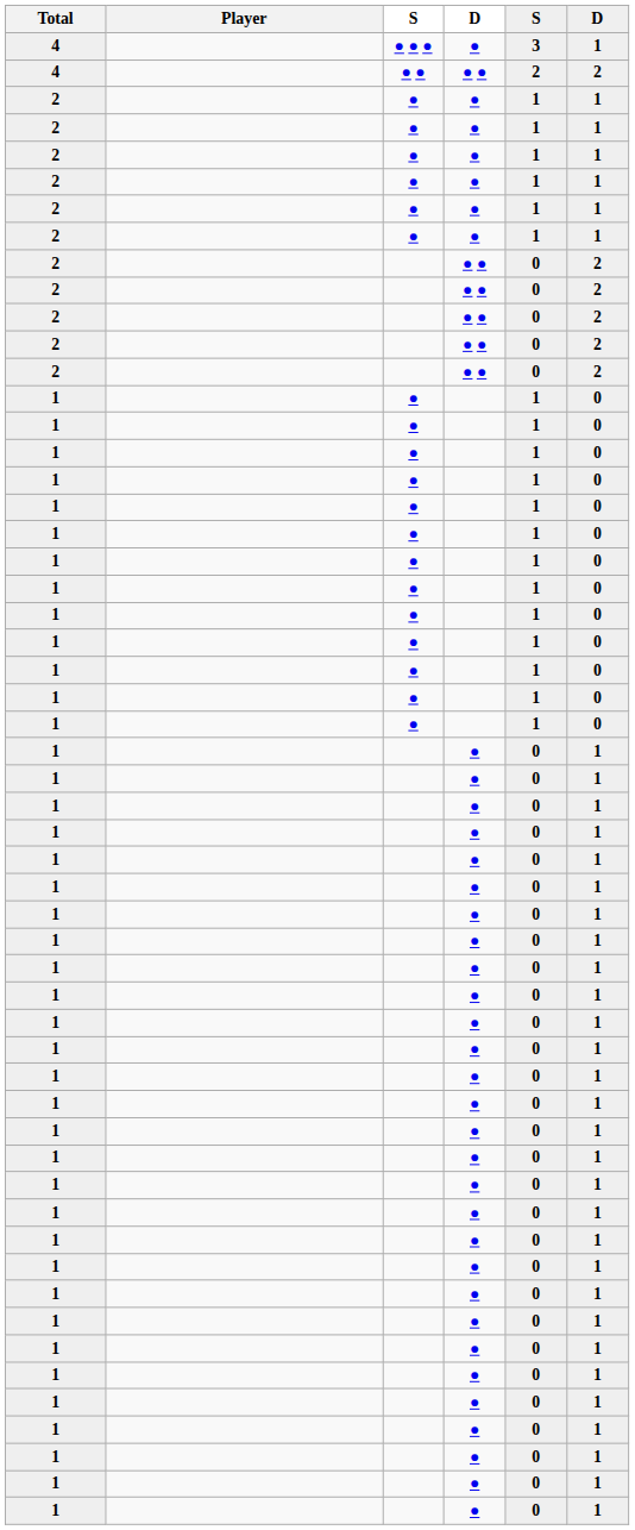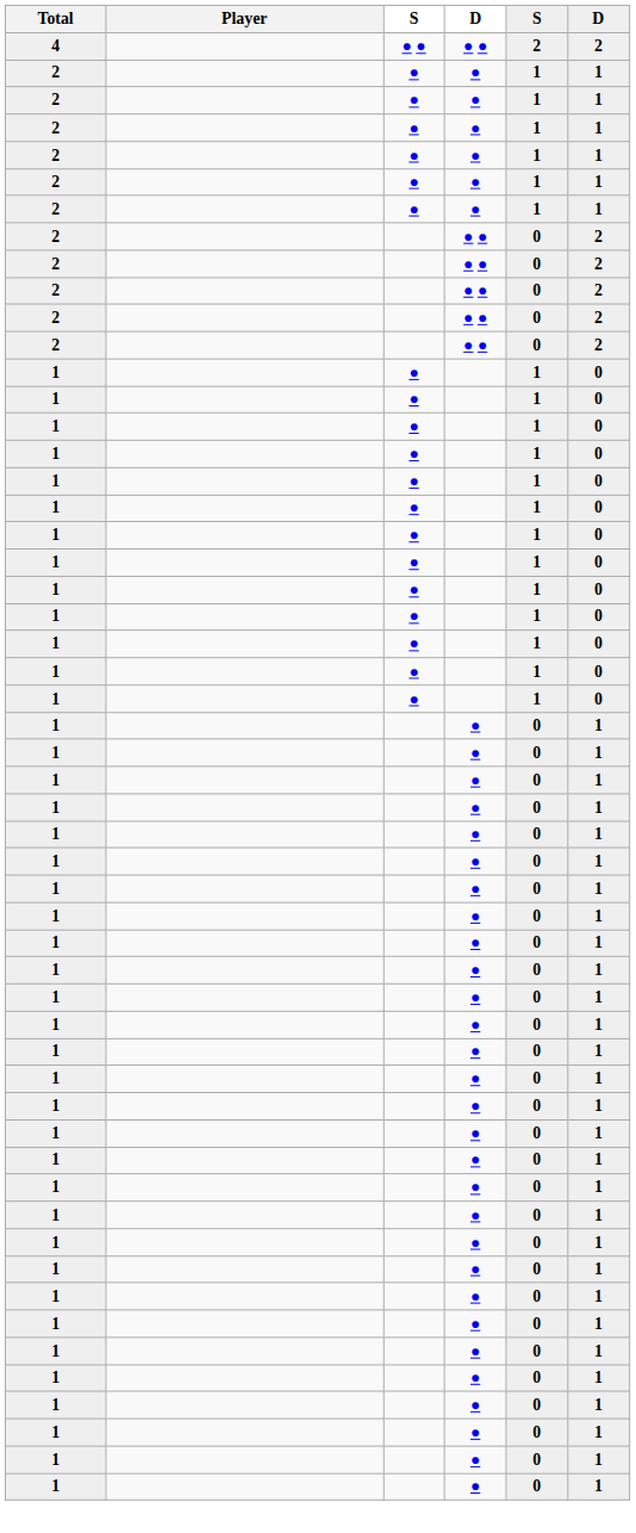 <table class="sortable wikitable" style="font-size:90%;">
 <tr>
 <th width=81>Total</th>
 <th width=236>Player</th>
 <th width=47 style="background:#FFFFFF"> S </th>
 <th width=47 style="background:#FFFFFF"> D </th>
 <th width=47 style="background:#efefef"> S </th>
 <th width=47 style="background:#efefef"> D </th>
-</tr>
-<tr align=center>
-<td bgcolor=#efefef><strong>4</strong></td>
-<td align=left></td>
-<td><a href='#'>●</a> <a href='#'>●</a> <a href='#'>●</a></td>
-<td><a href='#'>●</a></td>
-<td bgcolor=#efefef><strong>3</strong></td>
-<td bgcolor=#efefef><strong>1</strong></td>
 </tr>
 <tr align=center>
 <td bgcolor=#efefef><strong>4</strong></td>
 <td align=left></td>
 <td><a href='#'>●</a> <a href='#'>●</a></td>
 <td><a href='#'>●</a> <a href='#'>●</a></td>
 <td bgcolor=#efefef><strong>2</strong></td>
 <td bgcolor=#efefef><strong>2</strong></td>
 </tr>
 <tr align=center>
 <td bgcolor=#efefef><strong>2</strong></td>
 <td align=left></td>
 <td><a href='#'>●</a></td>
 <td><a href='#'>●</a></td>
 <td bgcolor=#efefef><strong>1</strong></td>
 <td bgcolor=#efefef><strong>1</strong></td>
 </tr>
 <tr align=center>
 <td bgcolor=#efefef><strong>2</strong></td>
 <td align=left></td>
 <td><a href='#'>●</a></td>
 <td><a href='#'>●</a></td>
 <td bgcolor=#efefef><strong>1</strong></td>
 <td bgcolor=#efefef><strong>1</strong></td>
 </tr>
 <tr align=center>
 <td bgcolor=#efefef><strong>2</strong></td>
 <td align=left></td>
 <td><a href='#'>●</a></td>
 <td><a href='#'>●</a></td>
 <td bgcolor=#efefef><strong>1</strong></td>
 <td bgcolor=#efefef><strong>1</strong></td>
 </tr>
 <tr align=center>
 <td bgcolor=#efefef><strong>2</strong></td>
 <td align=left></td>
 <td><a href='#'>●</a></td>
 <td><a href='#'>●</a></td>
 <td bgcolor=#efefef><strong>1</strong></td>
 <td bgcolor=#efefef><strong>1</strong></td>
 </tr>
 <tr align=center>
 <td bgcolor=#efefef><strong>2</strong></td>
 <td align=left></td>
 <td><a href='#'>●</a></td>
 <td><a href='#'>●</a></td>
 <td bgcolor=#efefef><strong>1</strong></td>
 <td bgcolor=#efefef><strong>1</strong></td>
 </tr>
 <tr align=center>
 <td bgcolor=#efefef><strong>2</strong></td>
 <td align=left></td>
 <td><a href='#'>●</a></td>
 <td><a href='#'>●</a></td>
 <td bgcolor=#efefef><strong>1</strong></td>
 <td bgcolor=#efefef><strong>1</strong></td>
 </tr>
 <tr align=center>
 <td bgcolor=#efefef><strong>2</strong></td>
 <td align=left></td>
 <td></td>
 <td><a href='#'>●</a> <a href='#'>●</a></td>
 <td bgcolor=#efefef><strong>0</strong></td>
 <td bgcolor=#efefef><strong>2</strong></td>
 </tr>
 <tr align=center>
 <td bgcolor=#efefef><strong>2</strong></td>
 <td align=left></td>
 <td></td>
 <td><a href='#'>●</a> <a href='#'>●</a></td>
 <td bgcolor=#efefef><strong>0</strong></td>
 <td bgcolor=#efefef><strong>2</strong></td>
 </tr>
 <tr align=center>
 <td bgcolor=#efefef><strong>2</strong></td>
 <td align=left></td>
 <td></td>
 <td><a href='#'>●</a> <a href='#'>●</a></td>
 <td bgcolor=#efefef><strong>0</strong></td>
 <td bgcolor=#efefef><strong>2</strong></td>
 </tr>
 <tr align=center>
 <td bgcolor=#efefef><strong>2</strong></td>
 <td align=left></td>
 <td></td>
 <td><a href='#'>●</a> <a href='#'>●</a></td>
 <td bgcolor=#efefef><strong>0</strong></td>
 <td bgcolor=#efefef><strong>2</strong></td>
 </tr>
 <tr align=center>
 <td bgcolor=#efefef><strong>2</strong></td>
 <td align=left></td>
 <td></td>
 <td><a href='#'>●</a> <a href='#'>●</a></td>
 <td bgcolor=#efefef><strong>0</strong></td>
 <td bgcolor=#efefef><strong>2</strong></td>
 </tr>
 <tr align=center>
 <td bgcolor=#efefef><strong>1</strong></td>
 <td align=left></td>
 <td><a href='#'>●</a></td>
 <td></td>
 <td bgcolor=#efefef><strong>1</strong></td>
 <td bgcolor=#efefef><strong>0</strong></td>
 </tr>
 <tr align=center>
 <td bgcolor=#efefef><strong>1</strong></td>
 <td align=left></td>
 <td><a href='#'>●</a></td>
 <td></td>
 <td bgcolor=#efefef><strong>1</strong></td>
 <td bgcolor=#efefef><strong>0</strong></td>
 </tr>
 <tr align=center>
 <td bgcolor=#efefef><strong>1</strong></td>
 <td align=left></td>
 <td><a href='#'>●</a></td>
 <td></td>
 <td bgcolor=#efefef><strong>1</strong></td>
 <td bgcolor=#efefef><strong>0</strong></td>
 </tr>
 <tr align=center>
 <td bgcolor=#efefef><strong>1</strong></td>
 <td align=left></td>
 <td><a href='#'>●</a></td>
 <td></td>
 <td bgcolor=#efefef><strong>1</strong></td>
 <td bgcolor=#efefef><strong>0</strong></td>
 </tr>
 <tr align=center>
 <td bgcolor=#efefef><strong>1</strong></td>
 <td align=left></td>
 <td><a href='#'>●</a></td>
 <td></td>
 <td bgcolor=#efefef><strong>1</strong></td>
 <td bgcolor=#efefef><strong>0</strong></td>
 </tr>
 <tr align=center>
 <td bgcolor=#efefef><strong>1</strong></td>
 <td align=left></td>
 <td><a href='#'>●</a></td>
 <td></td>
 <td bgcolor=#efefef><strong>1</strong></td>
 <td bgcolor=#efefef><strong>0</strong></td>
 </tr>
 <tr align=center>
 <td bgcolor=#efefef><strong>1</strong></td>
 <td align=left></td>
 <td><a href='#'>●</a></td>
 <td></td>
 <td bgcolor=#efefef><strong>1</strong></td>
 <td bgcolor=#efefef><strong>0</strong></td>
 </tr>
 <tr align=center>
 <td bgcolor=#efefef><strong>1</strong></td>
 <td align=left></td>
 <td><a href='#'>●</a></td>
 <td></td>
 <td bgcolor=#efefef><strong>1</strong></td>
 <td bgcolor=#efefef><strong>0</strong></td>
 </tr>
 <tr align=center>
 <td bgcolor=#efefef><strong>1</strong></td>
 <td align=left></td>
 <td><a href='#'>●</a></td>
 <td></td>
 <td bgcolor=#efefef><strong>1</strong></td>
 <td bgcolor=#efefef><strong>0</strong></td>
 </tr>
 <tr align=center>
 <td bgcolor=#efefef><strong>1</strong></td>
 <td align=left></td>
 <td><a href='#'>●</a></td>
 <td></td>
 <td bgcolor=#efefef><strong>1</strong></td>
 <td bgcolor=#efefef><strong>0</strong></td>
 </tr>
 <tr align=center>
 <td bgcolor=#efefef><strong>1</strong></td>
 <td align=left></td>
 <td><a href='#'>●</a></td>
 <td></td>
 <td bgcolor=#efefef><strong>1</strong></td>
 <td bgcolor=#efefef><strong>0</strong></td>
 </tr>
 <tr align=center>
 <td bgcolor=#efefef><strong>1</strong></td>
 <td align=left></td>
 <td><a href='#'>●</a></td>
 <td></td>
 <td bgcolor=#efefef><strong>1</strong></td>
 <td bgcolor=#efefef><strong>0</strong></td>
 </tr>
 <tr align=center>
 <td bgcolor=#efefef><strong>1</strong></td>
 <td align=left></td>
 <td><a href='#'>●</a></td>
 <td></td>
 <td bgcolor=#efefef><strong>1</strong></td>
 <td bgcolor=#efefef><strong>0</strong></td>
 </tr>
 <tr align=center>
 <td bgcolor=#efefef><strong>1</strong></td>
 <td align=left></td>
 <td></td>
 <td><a href='#'>●</a></td>
 <td bgcolor=#efefef><strong>0</strong></td>
 <td bgcolor=#efefef><strong>1</strong></td>
 </tr>
 <tr align=center>
 <td bgcolor=#efefef><strong>1</strong></td>
 <td align=left></td>
 <td></td>
 <td><a href='#'>●</a></td>
 <td bgcolor=#efefef><strong>0</strong></td>
 <td bgcolor=#efefef><strong>1</strong></td>
 </tr>
 <tr align=center>
 <td bgcolor=#efefef><strong>1</strong></td>
 <td align=left></td>
 <td></td>
 <td><a href='#'>●</a></td>
 <td bgcolor=#efefef><strong>0</strong></td>
 <td bgcolor=#efefef><strong>1</strong></td>
 </tr>
 <tr align=center>
 <td bgcolor=#efefef><strong>1</strong></td>
 <td align=left></td>
 <td></td>
 <td><a href='#'>●</a></td>
 <td bgcolor=#efefef><strong>0</strong></td>
 <td bgcolor=#efefef><strong>1</strong></td>
 </tr>
 <tr align=center>
 <td bgcolor=#efefef><strong>1</strong></td>
 <td align=left></td>
 <td></td>
 <td><a href='#'>●</a></td>
 <td bgcolor=#efefef><strong>0</strong></td>
 <td bgcolor=#efefef><strong>1</strong></td>
 </tr>
 <tr align=center>
 <td bgcolor=#efefef><strong>1</strong></td>
 <td align=left></td>
 <td></td>
 <td><a href='#'>●</a></td>
 <td bgcolor=#efefef><strong>0</strong></td>
 <td bgcolor=#efefef><strong>1</strong></td>
 </tr>
 <tr align=center>
 <td bgcolor=#efefef><strong>1</strong></td>
 <td align=left></td>
 <td></td>
 <td><a href='#'>●</a></td>
 <td bgcolor=#efefef><strong>0</strong></td>
 <td bgcolor=#efefef><strong>1</strong></td>
 </tr>
 <tr align=center>
 <td bgcolor=#efefef><strong>1</strong></td>
 <td align=left></td>
 <td></td>
 <td><a href='#'>●</a></td>
 <td bgcolor=#efefef><strong>0</strong></td>
 <td bgcolor=#efefef><strong>1</strong></td>
 </tr>
 <tr align=center>
 <td bgcolor=#efefef><strong>1</strong></td>
 <td align=left></td>
 <td></td>
 <td><a href='#'>●</a></td>
 <td bgcolor=#efefef><strong>0</strong></td>
 <td bgcolor=#efefef><strong>1</strong></td>
 </tr>
 <tr align=center>
 <td bgcolor=#efefef><strong>1</strong></td>
 <td align=left></td>
 <td></td>
 <td><a href='#'>●</a></td>
 <td bgcolor=#efefef><strong>0</strong></td>
 <td bgcolor=#efefef><strong>1</strong></td>
 </tr>
 <tr align=center>
 <td bgcolor=#efefef><strong>1</strong></td>
 <td align=left></td>
 <td></td>
 <td><a href='#'>●</a></td>
 <td bgcolor=#efefef><strong>0</strong></td>
 <td bgcolor=#efefef><strong>1</strong></td>
 </tr>
 <tr align=center>
 <td bgcolor=#efefef><strong>1</strong></td>
 <td align=left></td>
 <td></td>
 <td><a href='#'>●</a></td>
 <td bgcolor=#efefef><strong>0</strong></td>
 <td bgcolor=#efefef><strong>1</strong></td>
 </tr>
 <tr align=center>
 <td bgcolor=#efefef><strong>1</strong></td>
 <td align=left></td>
 <td></td>
 <td><a href='#'>●</a></td>
 <td bgcolor=#efefef><strong>0</strong></td>
 <td bgcolor=#efefef><strong>1</strong></td>
 </tr>
 <tr align=center>
 <td bgcolor=#efefef><strong>1</strong></td>
 <td align=left></td>
 <td></td>
 <td><a href='#'>●</a></td>
 <td bgcolor=#efefef><strong>0</strong></td>
 <td bgcolor=#efefef><strong>1</strong></td>
 </tr>
 <tr align=center>
 <td bgcolor=#efefef><strong>1</strong></td>
 <td align=left></td>
 <td></td>
 <td><a href='#'>●</a></td>
 <td bgcolor=#efefef><strong>0</strong></td>
 <td bgcolor=#efefef><strong>1</strong></td>
 </tr>
 <tr align=center>
 <td bgcolor=#efefef><strong>1</strong></td>
 <td align=left></td>
 <td></td>
 <td><a href='#'>●</a></td>
 <td bgcolor=#efefef><strong>0</strong></td>
 <td bgcolor=#efefef><strong>1</strong></td>
 </tr>
 <tr align=center>
 <td bgcolor=#efefef><strong>1</strong></td>
 <td align=left></td>
 <td></td>
 <td><a href='#'>●</a></td>
 <td bgcolor=#efefef><strong>0</strong></td>
 <td bgcolor=#efefef><strong>1</strong></td>
 </tr>
 <tr align=center>
 <td bgcolor=#efefef><strong>1</strong></td>
 <td align=left></td>
 <td></td>
 <td><a href='#'>●</a></td>
 <td bgcolor=#efefef><strong>0</strong></td>
 <td bgcolor=#efefef><strong>1</strong></td>
 </tr>
 <tr align=center>
 <td bgcolor=#efefef><strong>1</strong></td>
 <td align=left></td>
 <td></td>
 <td><a href='#'>●</a></td>
 <td bgcolor=#efefef><strong>0</strong></td>
 <td bgcolor=#efefef><strong>1</strong></td>
 </tr>
 <tr align=center>
 <td bgcolor=#efefef><strong>1</strong></td>
 <td align=left></td>
 <td></td>
 <td><a href='#'>●</a></td>
 <td bgcolor=#efefef><strong>0</strong></td>
 <td bgcolor=#efefef><strong>1</strong></td>
 </tr>
 <tr align=center>
 <td bgcolor=#efefef><strong>1</strong></td>
 <td align=left></td>
 <td></td>
 <td><a href='#'>●</a></td>
 <td bgcolor=#efefef><strong>0</strong></td>
 <td bgcolor=#efefef><strong>1</strong></td>
 </tr>
 <tr align=center>
 <td bgcolor=#efefef><strong>1</strong></td>
 <td align=left></td>
 <td></td>
 <td><a href='#'>●</a></td>
 <td bgcolor=#efefef><strong>0</strong></td>
 <td bgcolor=#efefef><strong>1</strong></td>
 </tr>
 <tr align=center>
 <td bgcolor=#efefef><strong>1</strong></td>
 <td align=left></td>
 <td></td>
 <td><a href='#'>●</a></td>
 <td bgcolor=#efefef><strong>0</strong></td>
 <td bgcolor=#efefef><strong>1</strong></td>
 </tr>
 <tr align=center>
 <td bgcolor=#efefef><strong>1</strong></td>
 <td align=left></td>
 <td></td>
 <td><a href='#'>●</a></td>
 <td bgcolor=#efefef><strong>0</strong></td>
 <td bgcolor=#efefef><strong>1</strong></td>
 </tr>
 <tr align=center>
 <td bgcolor=#efefef><strong>1</strong></td>
 <td align=left></td>
 <td></td>
 <td><a href='#'>●</a></td>
 <td bgcolor=#efefef><strong>0</strong></td>
 <td bgcolor=#efefef><strong>1</strong></td>
 </tr>
 <tr align=center>
 <td bgcolor=#efefef><strong>1</strong></td>
 <td align=left></td>
 <td></td>
 <td><a href='#'>●</a></td>
 <td bgcolor=#efefef><strong>0</strong></td>
 <td bgcolor=#efefef><strong>1</strong></td>
 </tr>
 <tr align=center>
 <td bgcolor=#efefef><strong>1</strong></td>
 <td align=left></td>
 <td></td>
 <td><a href='#'>●</a></td>
 <td bgcolor=#efefef><strong>0</strong></td>
 <td bgcolor=#efefef><strong>1</strong></td>
 </tr>
 <tr align=center>
 <td bgcolor=#efefef><strong>1</strong></td>
 <td align=left></td>
 <td></td>
 <td><a href='#'>●</a></td>
 <td bgcolor=#efefef><strong>0</strong></td>
 <td bgcolor=#efefef><strong>1</strong></td>
 </tr>
 <tr align=center>
 <td bgcolor=#efefef><strong>1</strong></td>
 <td align=left></td>
 <td></td>
 <td><a href='#'>●</a></td>
 <td bgcolor=#efefef><strong>0</strong></td>
 <td bgcolor=#efefef><strong>1</strong></td>
 </tr>
 </table>
